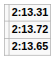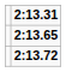 <table class="wikitable">
 <tr>
 <td></td>
 <td align=center><strong>2:13.31</strong></td>
 </tr>
 <tr>
 <td></td>
-<td align=center><strong>2:13.72</strong></td>
+<td align=center><strong>2:13.65</strong></td>
 </tr>
 <tr>
 <td></td>
-<td align=center><strong>2:13.65</strong></td>
+<td align=center><strong>2:13.72</strong></td>
 </tr>
 </table>
